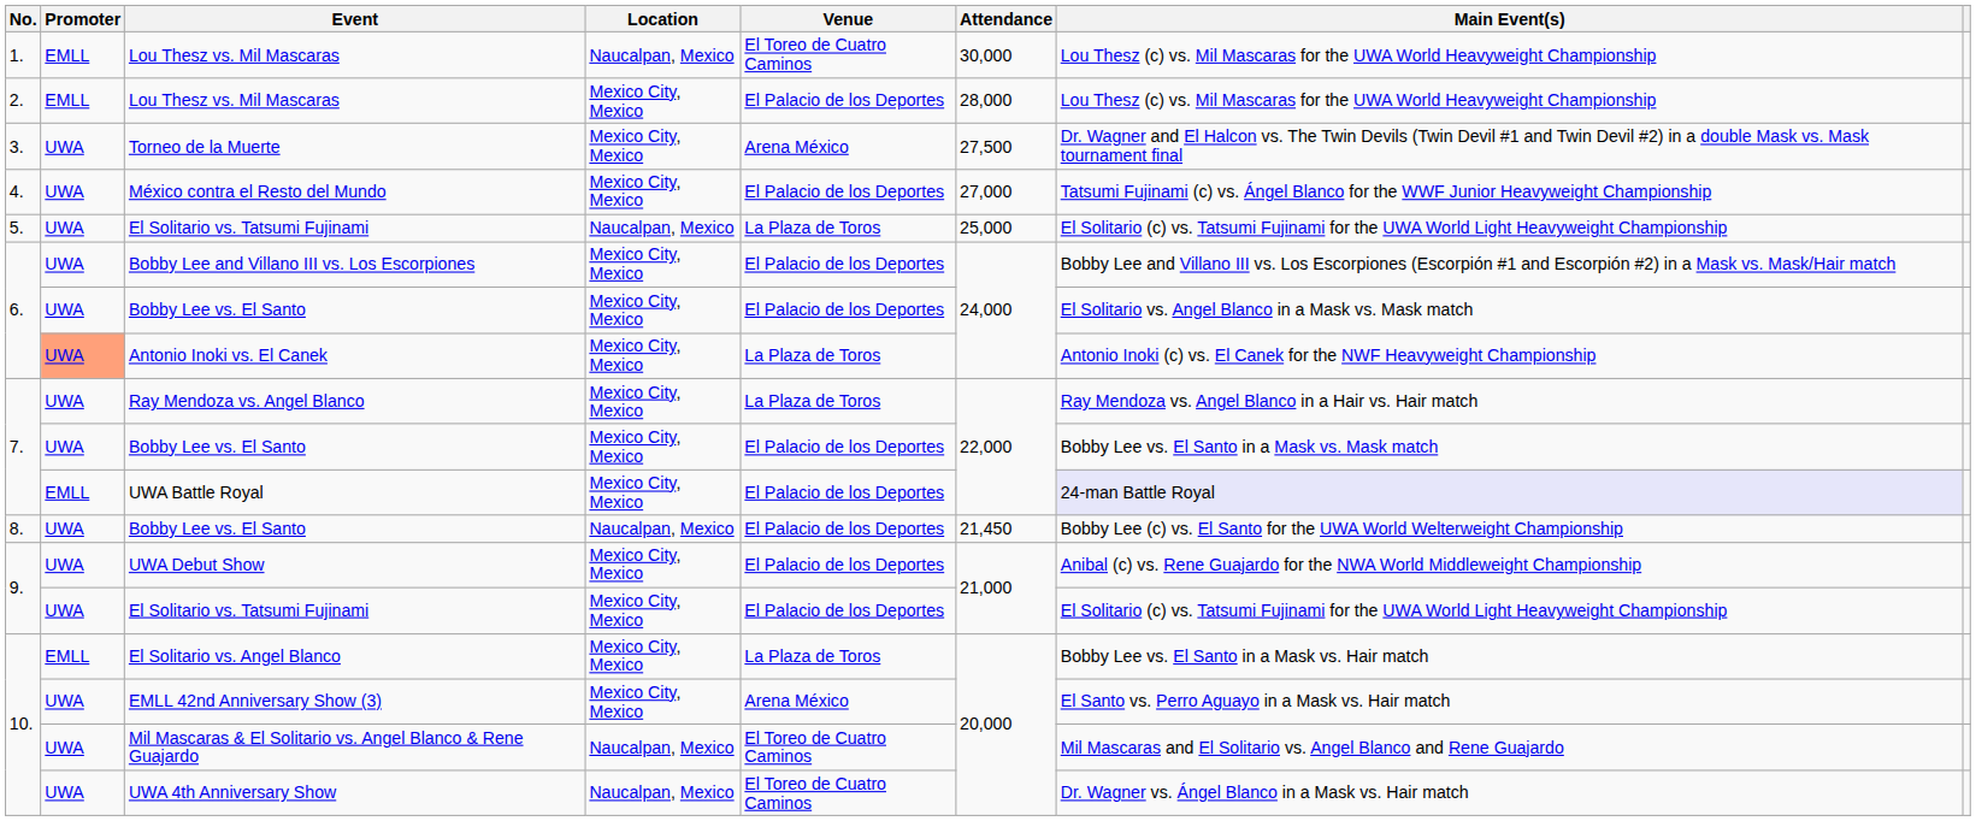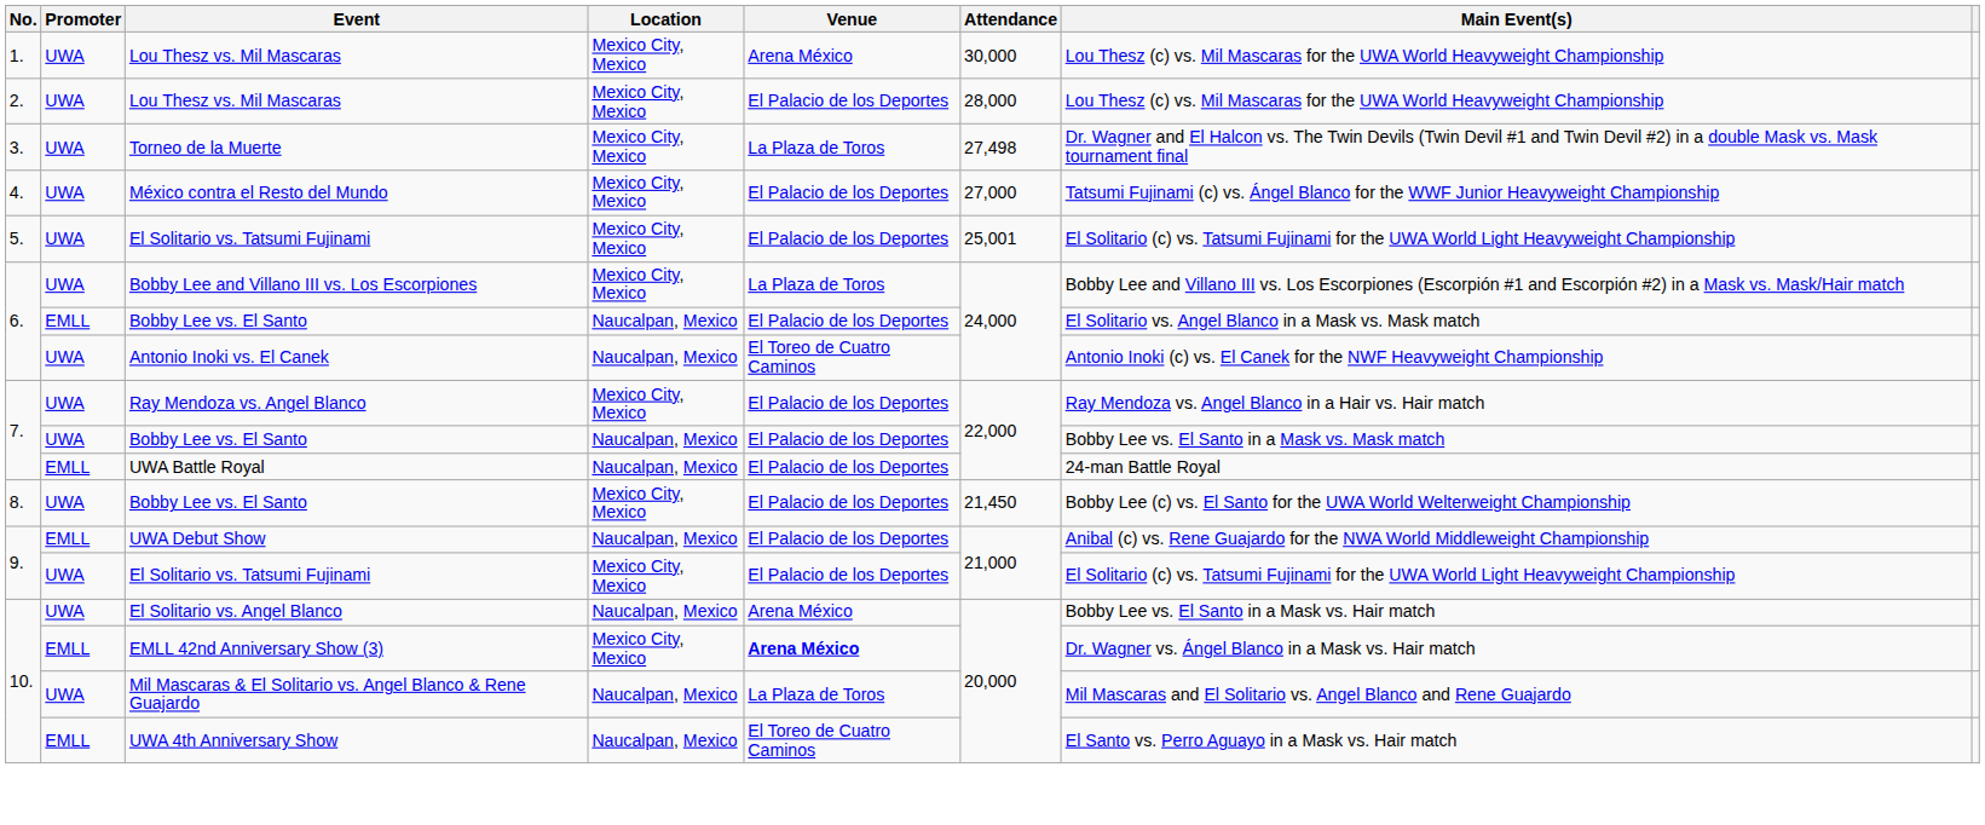 <table class="wikitable sortable" style="font-size:85%;">
 <tr>
 <th>No.</th>
 <th>Promoter</th>
 <th>Event</th>
 <th>Location</th>
 <th>Venue</th>
 <th>Attendance</th>
 <th class=unsortable>Main Event(s)</th>
 <th class=unsortable></th>
 </tr>
 <tr>
 <td>1.</td>
-<td><a href='#'>EMLL</a></td>
+<td><a href='#'>UWA</a></td>
 <td><a href='#'>Lou Thesz vs. Mil Mascaras</a> <br> </td>
-<td><a href='#'>Naucalpan</a>, <a href='#'>Mexico</a></td>
-<td><a href='#'>El Toreo de Cuatro Caminos</a></td>
+<td><a href='#'>Mexico City</a>, <a href='#'>Mexico</a></td>
+<td><a href='#'>Arena México</a></td>
 <td>30,000</td>
 <td><a href='#'>Lou Thesz</a> (c) vs. <a href='#'>Mil Mascaras</a> for the <a href='#'>UWA World Heavyweight Championship</a></td>
 <td></td>
 </tr>
 <tr>
 <td>2.</td>
-<td><a href='#'>EMLL</a></td>
+<td><a href='#'>UWA</a></td>
 <td><a href='#'>Lou Thesz vs. Mil Mascaras</a> <br> </td>
 <td><a href='#'>Mexico City</a>, <a href='#'>Mexico</a></td>
 <td><a href='#'>El Palacio de los Deportes</a></td>
 <td>28,000</td>
 <td><a href='#'>Lou Thesz</a> (c) vs. <a href='#'>Mil Mascaras</a> for the <a href='#'>UWA World Heavyweight Championship</a></td>
 <td></td>
 </tr>
 <tr>
 <td>3.</td>
 <td><a href='#'>UWA</a></td>
 <td><a href='#'>Torneo de la Muerte</a> <br> </td>
 <td><a href='#'>Mexico City</a>, <a href='#'>Mexico</a></td>
-<td><a href='#'>Arena México</a></td>
-<td>27,500</td>
+<td><a href='#'>La Plaza de Toros</a></td>
+<td>27,498</td>
 <td><a href='#'>Dr. Wagner</a> and <a href='#'>El Halcon</a> vs. The Twin Devils (Twin Devil #1 and Twin Devil #2) in a <a href='#'>double Mask vs. Mask tournament final</a></td>
 <td> </td>
 </tr>
 <tr>
 <td>4.</td>
 <td><a href='#'>UWA</a></td>
 <td><a href='#'>México contra el Resto del Mundo</a> <br>  </td>
 <td><a href='#'>Mexico City</a>, <a href='#'>Mexico</a></td>
 <td><a href='#'>El Palacio de los Deportes</a></td>
 <td>27,000</td>
 <td><a href='#'>Tatsumi Fujinami</a> (c) vs. <a href='#'>Ángel Blanco</a> for the <a href='#'>WWF Junior Heavyweight Championship</a></td>
 <td><br></td>
 </tr>
 <tr>
 <td>5.</td>
 <td><a href='#'>UWA</a></td>
 <td><a href='#'>El Solitario vs. Tatsumi Fujinami</a> <br> </td>
-<td><a href='#'>Naucalpan</a>, <a href='#'>Mexico</a></td>
-<td><a href='#'>La Plaza de Toros</a></td>
-<td>25,000</td>
+<td><a href='#'>Mexico City</a>, <a href='#'>Mexico</a></td>
+<td><a href='#'>El Palacio de los Deportes</a></td>
+<td>25,001</td>
 <td><a href='#'>El Solitario</a> (c) vs. <a href='#'>Tatsumi Fujinami</a> for the <a href='#'>UWA World Light Heavyweight Championship</a></td>
 <td></td>
 </tr>
 <tr>
 <td rowspan=3>6.</td>
 <td><a href='#'>UWA</a></td>
 <td><a href='#'>Bobby Lee and Villano III vs. Los Escorpiones</a> <br> </td>
 <td><a href='#'>Mexico City</a>, <a href='#'>Mexico</a></td>
-<td><a href='#'>El Palacio de los Deportes</a></td>
+<td><a href='#'>La Plaza de Toros</a></td>
 <td rowspan=3>24,000</td>
 <td>Bobby Lee and <a href='#'>Villano III</a> vs. Los Escorpiones (Escorpión #1 and Escorpión #2) in a <a href='#'>Mask vs. Mask/Hair match</a></td>
 <td> </td>
 </tr>
 <tr>
-<td><a href='#'>UWA</a></td>
+<td><a href='#'>EMLL</a></td>
 <td><a href='#'>Bobby Lee vs. El Santo</a> <br> </td>
-<td><a href='#'>Mexico City</a>, <a href='#'>Mexico</a></td>
+<td><a href='#'>Naucalpan</a>, <a href='#'>Mexico</a></td>
 <td><a href='#'>El Palacio de los Deportes</a></td>
 <td><a href='#'>El Solitario</a> vs. <a href='#'>Angel Blanco</a> in a Mask vs. Mask match</td>
 <td> </td>
 </tr>
 <tr>
-<td style="background: lightsalmon;"><a href='#'>UWA</a></td>
+<td><a href='#'>UWA</a></td>
 <td><a href='#'>Antonio Inoki vs. El Canek</a> <br> </td>
-<td><a href='#'>Mexico City</a>, <a href='#'>Mexico</a></td>
-<td><a href='#'>La Plaza de Toros</a></td>
+<td><a href='#'>Naucalpan</a>, <a href='#'>Mexico</a></td>
+<td><a href='#'>El Toreo de Cuatro Caminos</a></td>
 <td><a href='#'>Antonio Inoki</a> (c) vs. <a href='#'>El Canek</a> for the <a href='#'>NWF Heavyweight Championship</a></td>
 <td></td>
 </tr>
 <tr>
 <td rowspan=3>7.</td>
 <td><a href='#'>UWA</a></td>
 <td><a href='#'>Ray Mendoza vs. Angel Blanco</a> <br> </td>
 <td><a href='#'>Mexico City</a>, <a href='#'>Mexico</a></td>
-<td><a href='#'>La Plaza de Toros</a></td>
+<td><a href='#'>El Palacio de los Deportes</a></td>
 <td rowspan=3>22,000</td>
 <td><a href='#'>Ray Mendoza</a> vs. <a href='#'>Angel Blanco</a> in a Hair vs. Hair match</td>
 <td></td>
 </tr>
 <tr>
 <td><a href='#'>UWA</a></td>
 <td><a href='#'>Bobby Lee vs. El Santo</a><br> </td>
-<td><a href='#'>Mexico City</a>, <a href='#'>Mexico</a></td>
+<td><a href='#'>Naucalpan</a>, <a href='#'>Mexico</a></td>
 <td><a href='#'>El Palacio de los Deportes</a></td>
 <td>Bobby Lee vs. <a href='#'>El Santo</a> in a <a href='#'>Mask vs. Mask match</a></td>
 <td></td>
 </tr>
 <tr>
 <td><a href='#'>EMLL</a></td>
 <td>UWA Battle Royal <br> </td>
-<td><a href='#'>Mexico City</a>, <a href='#'>Mexico</a></td>
+<td><a href='#'>Naucalpan</a>, <a href='#'>Mexico</a></td>
 <td><a href='#'>El Palacio de los Deportes</a></td>
-<td style="background: lavender;">24-man Battle Royal</td>
+<td>24-man Battle Royal</td>
 <td></td>
 </tr>
 <tr>
 <td>8.</td>
 <td><a href='#'>UWA</a></td>
 <td><a href='#'>Bobby Lee vs. El Santo</a> <br> </td>
-<td><a href='#'>Naucalpan</a>, <a href='#'>Mexico</a></td>
+<td><a href='#'>Mexico City</a>, <a href='#'>Mexico</a></td>
 <td><a href='#'>El Palacio de los Deportes</a></td>
 <td>21,450</td>
 <td>Bobby Lee (c) vs. <a href='#'>El Santo</a> for the <a href='#'>UWA World Welterweight Championship</a></td>
 <td> </td>
 </tr>
 <tr>
 <td rowspan=2>9.</td>
-<td><a href='#'>UWA</a></td>
+<td><a href='#'>EMLL</a></td>
 <td><a href='#'>UWA Debut Show</a> <br> </td>
-<td><a href='#'>Mexico City</a>, <a href='#'>Mexico</a></td>
+<td><a href='#'>Naucalpan</a>, <a href='#'>Mexico</a></td>
 <td><a href='#'>El Palacio de los Deportes</a></td>
 <td rowspan=2>21,000</td>
 <td><a href='#'>Anibal</a> (c) vs. <a href='#'>Rene Guajardo</a> for the <a href='#'>NWA World Middleweight Championship</a></td>
 <td> </td>
 </tr>
 <tr>
 <td><a href='#'>UWA</a></td>
 <td><a href='#'>El Solitario vs. Tatsumi Fujinami</a> <br> </td>
 <td><a href='#'>Mexico City</a>, <a href='#'>Mexico</a></td>
 <td><a href='#'>El Palacio de los Deportes</a></td>
 <td><a href='#'>El Solitario</a> (c) vs. <a href='#'>Tatsumi Fujinami</a> for the <a href='#'>UWA World Light Heavyweight Championship</a></td>
 <td></td>
 </tr>
 <tr>
 <td rowspan=4>10.</td>
-<td><a href='#'>EMLL</a></td>
+<td><a href='#'>UWA</a></td>
 <td><a href='#'>El Solitario vs. Angel Blanco</a> <br> </td>
-<td><a href='#'>Mexico City</a>, <a href='#'>Mexico</a></td>
-<td><a href='#'>La Plaza de Toros</a></td>
+<td><a href='#'>Naucalpan</a>, <a href='#'>Mexico</a></td>
+<td><a href='#'>Arena México</a></td>
 <td rowspan=4>20,000</td>
 <td>Bobby Lee vs. <a href='#'>El Santo</a> in a Mask vs. Hair match</td>
 <td></td>
 </tr>
 <tr>
-<td><a href='#'>UWA</a></td>
+<td><a href='#'>EMLL</a></td>
 <td><a href='#'>EMLL 42nd Anniversary Show (3)</a> <br> </td>
 <td><a href='#'>Mexico City</a>, <a href='#'>Mexico</a></td>
-<td><a href='#'>Arena México</a></td>
-<td><a href='#'>El Santo</a> vs. <a href='#'>Perro Aguayo</a> in a Mask vs. Hair match</td>
+<td><strong><a href='#'>Arena México</a></strong></td>
+<td><a href='#'>Dr. Wagner</a> vs. <a href='#'>Ángel Blanco</a> in a Mask vs. Hair match</td>
 <td> </td>
 </tr>
 <tr>
 <td><a href='#'>UWA</a></td>
 <td><a href='#'>Mil Mascaras & El Solitario vs. Angel Blanco & Rene Guajardo</a> <br> </td>
 <td><a href='#'>Naucalpan</a>, <a href='#'>Mexico</a></td>
-<td><a href='#'>El Toreo de Cuatro Caminos</a></td>
+<td><a href='#'>La Plaza de Toros</a></td>
 <td><a href='#'>Mil Mascaras</a> and <a href='#'>El Solitario</a> vs. <a href='#'>Angel Blanco</a> and <a href='#'>Rene Guajardo</a></td>
 <td></td>
 </tr>
 <tr>
-<td><a href='#'>UWA</a></td>
+<td><a href='#'>EMLL</a></td>
 <td><a href='#'>UWA 4th Anniversary Show</a> <br> </td>
 <td><a href='#'>Naucalpan</a>, <a href='#'>Mexico</a></td>
 <td><a href='#'>El Toreo de Cuatro Caminos</a></td>
-<td><a href='#'>Dr. Wagner</a> vs. <a href='#'>Ángel Blanco</a> in a Mask vs. Hair match</td>
+<td><a href='#'>El Santo</a> vs. <a href='#'>Perro Aguayo</a> in a Mask vs. Hair match</td>
 <td></td>
 </tr>
 </table>
